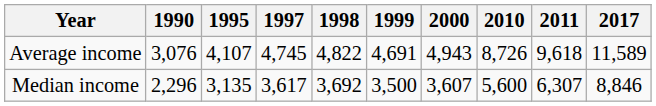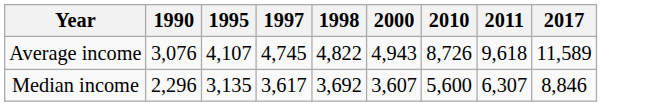 <table class="wikitable" style="text-align:center;">
 <tr>
 <th>Year</th>
 <th>1990</th>
 <th>1995</th>
 <th>1997</th>
 <th>1998</th>
-<th>1999</th>
 <th>2000</th>
 <th>2010</th>
 <th>2011</th>
 <th>2017</th>
 </tr>
 <tr>
 <td>Average income</td>
 <td>3,076</td>
 <td>4,107</td>
 <td>4,745</td>
 <td>4,822</td>
-<td>4,691</td>
 <td>4,943</td>
 <td>8,726</td>
 <td>9,618</td>
 <td>11,589</td>
 </tr>
 <tr>
 <td>Median income</td>
 <td>2,296</td>
 <td>3,135</td>
 <td>3,617</td>
 <td>3,692</td>
-<td>3,500</td>
 <td>3,607</td>
 <td>5,600</td>
 <td>6,307</td>
 <td>8,846</td>
 </tr>
 </table>
